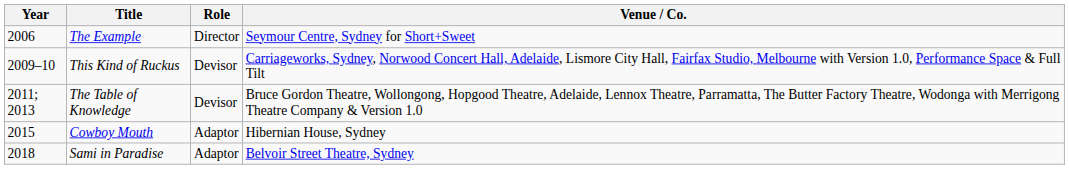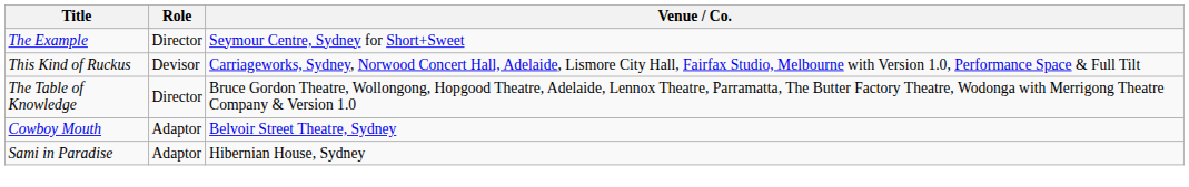 <table class=wikitable>
 <tr>
-<th>Year</th>
 <th>Title</th>
 <th>Role</th>
 <th>Venue / Co.</th>
 </tr>
 <tr>
-<td>2006</td>
 <td><em><a href='#'>The Example</a></em></td>
 <td>Director</td>
 <td><a href='#'>Seymour Centre, Sydney</a> for <a href='#'>Short+Sweet</a></td>
 </tr>
 <tr>
-<td>2009–10</td>
 <td><em>This Kind of Ruckus</em></td>
 <td>Devisor</td>
 <td><a href='#'>Carriageworks, Sydney</a>, <a href='#'>Norwood Concert Hall, Adelaide</a>, Lismore City Hall, <a href='#'>Fairfax Studio, Melbourne</a> with Version 1.0, <a href='#'>Performance Space</a> & Full Tilt</td>
 </tr>
 <tr>
-<td>2011; 2013</td>
 <td><em>The Table of Knowledge</em></td>
-<td>Devisor</td>
+<td>Director</td>
 <td>Bruce Gordon Theatre, Wollongong, Hopgood Theatre, Adelaide, Lennox Theatre, Parramatta, The Butter Factory Theatre, Wodonga with Merrigong Theatre Company & Version 1.0</td>
 </tr>
 <tr>
-<td>2015</td>
 <td><em><a href='#'>Cowboy Mouth</a></em></td>
+<td>Adaptor</td>
+<td><a href='#'>Belvoir Street Theatre, Sydney</a></td>
+</tr>
+<tr>
+<td><em>Sami in Paradise</em></td>
 <td>Adaptor</td>
 <td>Hibernian House, Sydney</td>
 </tr>
-<tr>
-<td>2018</td>
-<td><em>Sami in Paradise</em></td>
-<td>Adaptor</td>
-<td><a href='#'>Belvoir Street Theatre, Sydney</a></td>
-</tr>
 </table>
